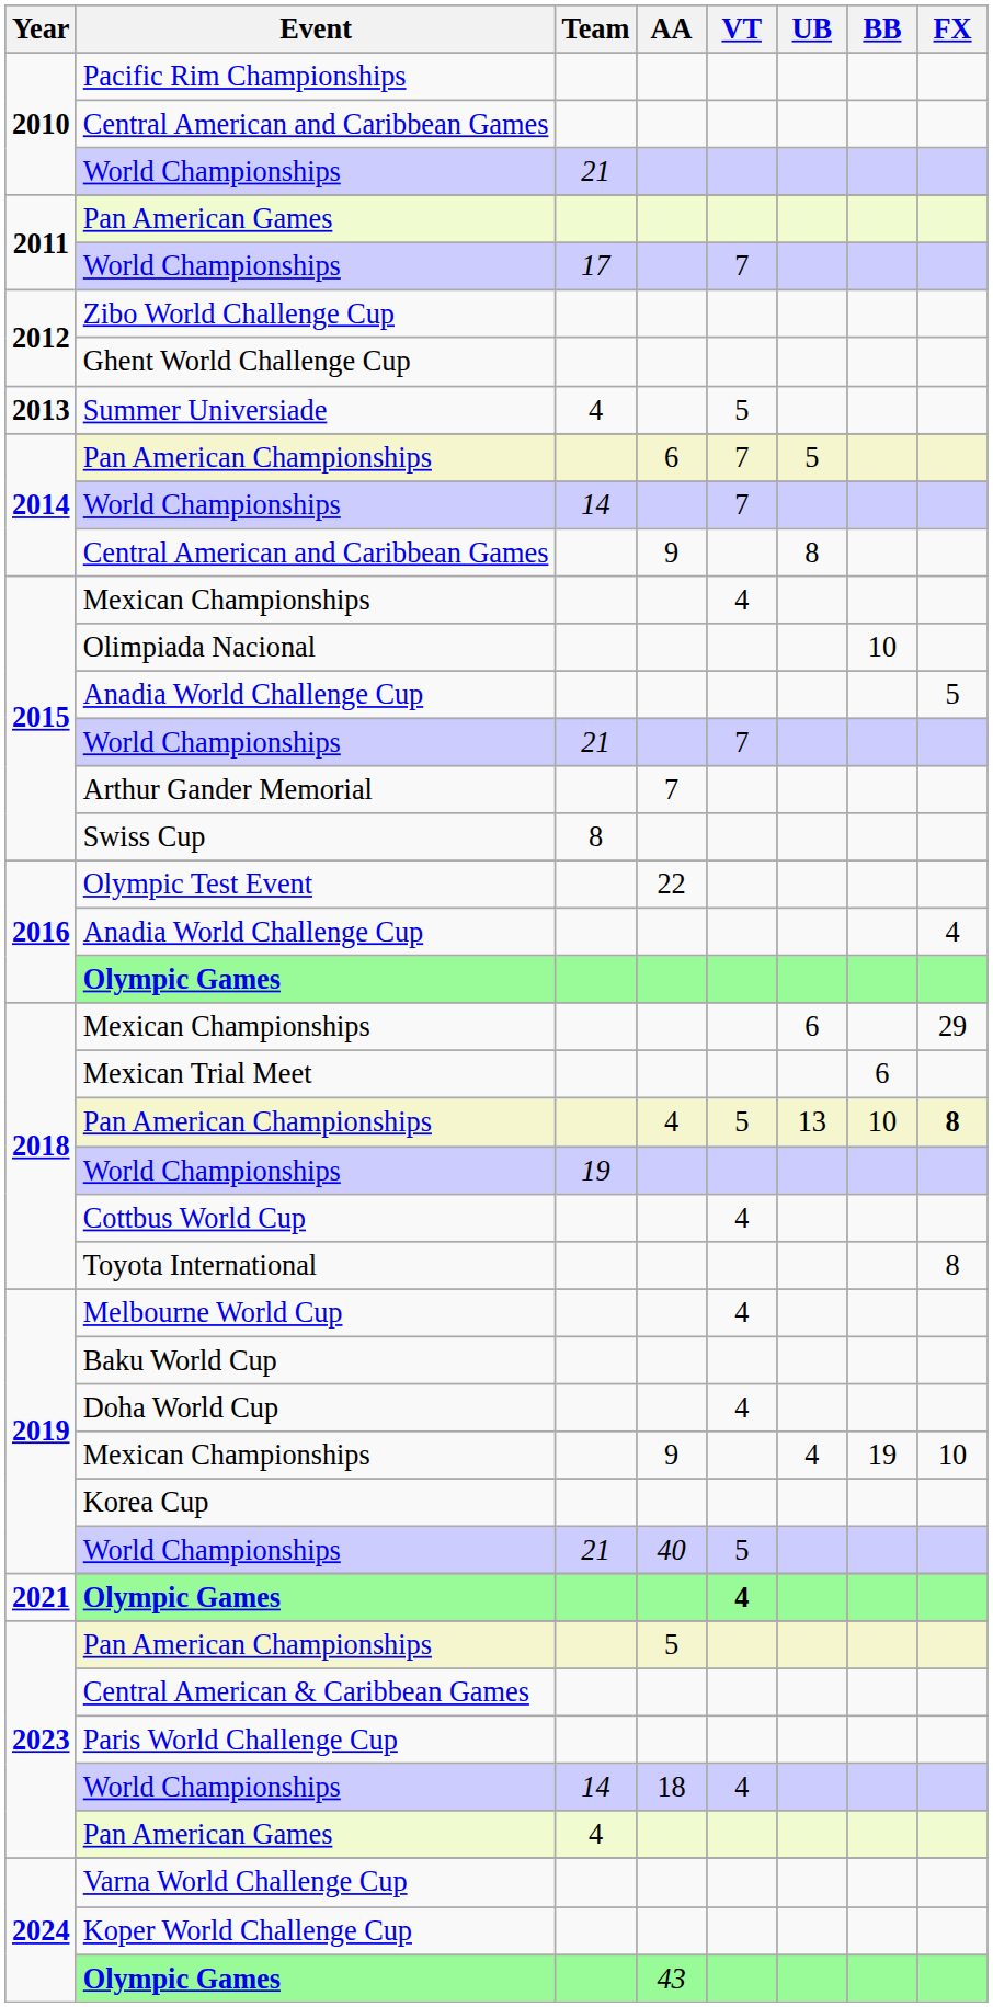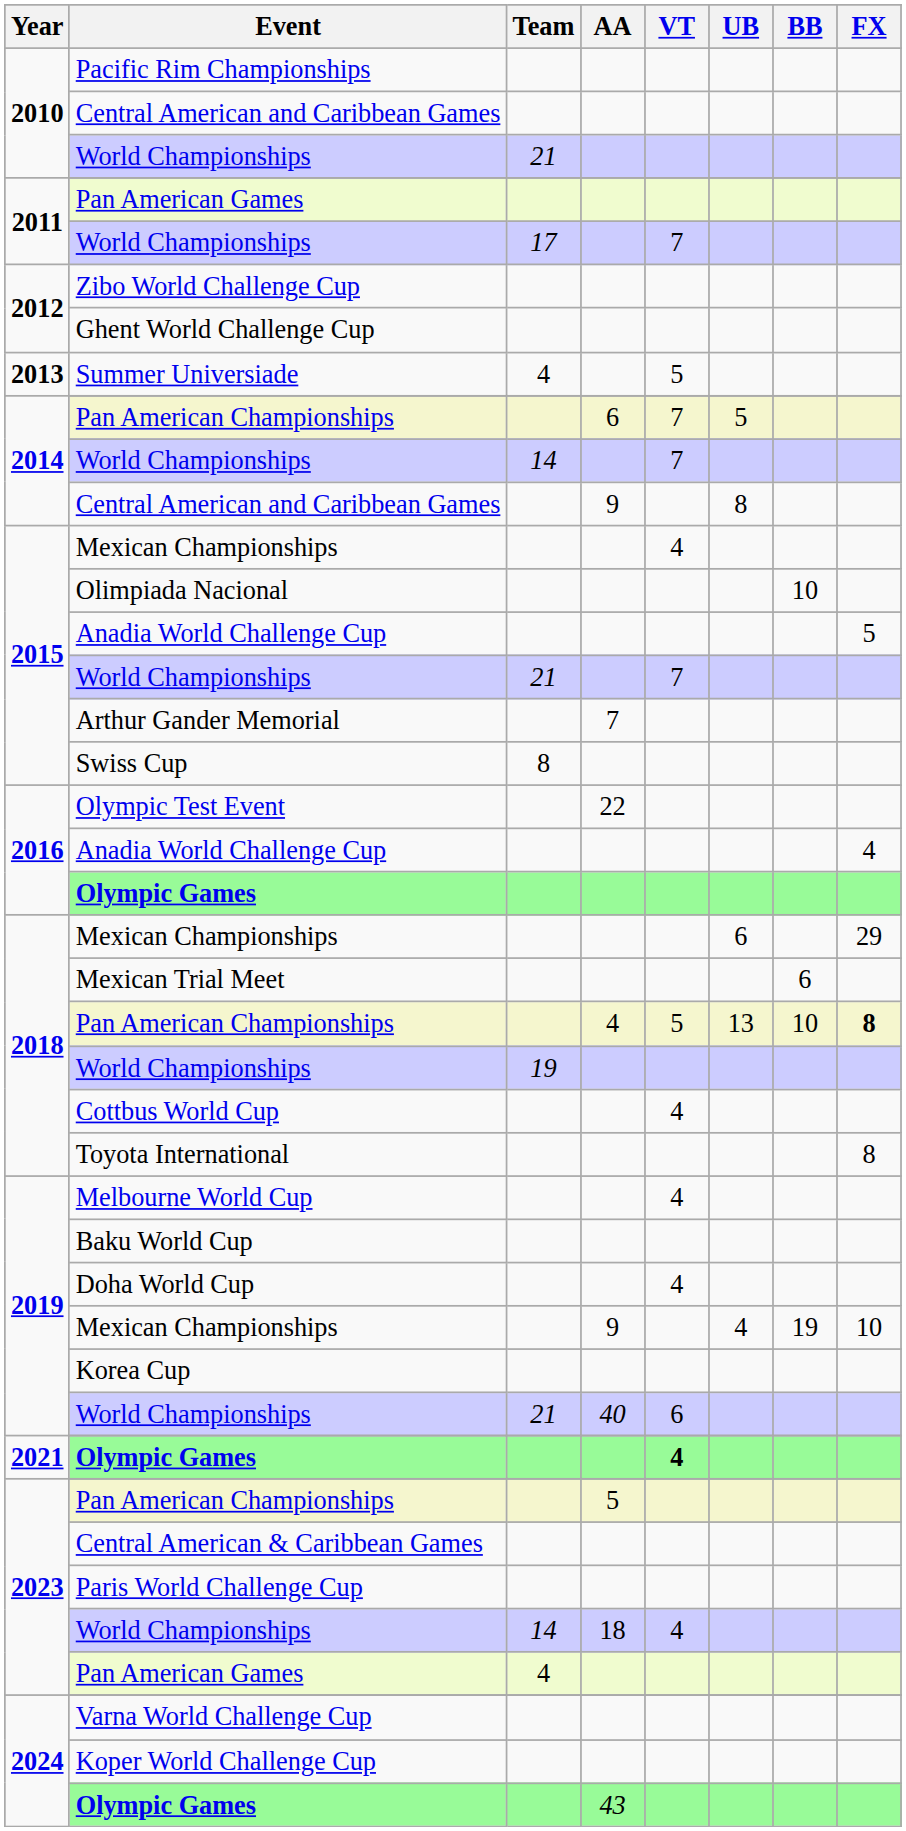 <table class="wikitable" style="text-align:center; font-size:95%;">
 <tr>
 <th align=center>Year</th>
 <th align=center>Event</th>
 <th style="width:30px;">Team</th>
 <th style="width:30px;">AA</th>
 <th style="width:30px;"><a href='#'>VT</a></th>
 <th style="width:30px;"><a href='#'>UB</a></th>
 <th style="width:30px;"><a href='#'>BB</a></th>
 <th style="width:30px;"><a href='#'>FX</a></th>
 </tr>
 <tr>
 <td rowspan="3"><strong>2010</strong></td>
 <td align=left><a href='#'>Pacific Rim Championships</a></td>
 <td></td>
 <td></td>
 <td></td>
 <td></td>
 <td></td>
 <td></td>
 </tr>
 <tr>
 <td align=left><a href='#'>Central American and Caribbean Games</a></td>
 <td></td>
 <td></td>
 <td></td>
 <td></td>
 <td></td>
 <td></td>
 </tr>
 <tr bgcolor=#CCCCFF>
 <td align=left><a href='#'>World Championships</a></td>
 <td><em>21</em></td>
 <td></td>
 <td></td>
 <td></td>
 <td></td>
 <td></td>
 </tr>
 <tr>
 <td rowspan="3"><strong>2011</strong></td>
 </tr>
 <tr bgcolor=#f0fccf>
 <td align=left><a href='#'>Pan American Games</a></td>
 <td></td>
 <td></td>
 <td></td>
 <td></td>
 <td></td>
 <td></td>
 </tr>
 <tr bgcolor=#CCCCFF>
 <td align=left><a href='#'>World Championships</a></td>
 <td><em>17</em></td>
 <td></td>
 <td>7</td>
 <td></td>
 <td></td>
 <td></td>
 </tr>
 <tr>
 <td rowspan="2"><strong>2012</strong></td>
 <td align=left><a href='#'>Zibo World Challenge Cup</a></td>
 <td></td>
 <td></td>
 <td></td>
 <td></td>
 <td></td>
 <td></td>
 </tr>
 <tr>
 <td align=left>Ghent World Challenge Cup</td>
 <td></td>
 <td></td>
 <td></td>
 <td></td>
 <td></td>
 <td></td>
 </tr>
 <tr>
 <td rowspan="1"><strong>2013</strong></td>
 <td align=left><a href='#'>Summer Universiade</a></td>
 <td>4</td>
 <td></td>
 <td>5</td>
 <td></td>
 <td></td>
 <td></td>
 </tr>
 <tr>
 <td rowspan="4"><strong><a href='#'>2014</a></strong></td>
 </tr>
 <tr bgcolor=#F5F6CE>
 <td align=left><a href='#'>Pan American Championships</a></td>
 <td></td>
 <td>6</td>
 <td>7</td>
 <td>5</td>
 <td></td>
 <td></td>
 </tr>
 <tr bgcolor=#CCCCFF>
 <td align=left><a href='#'>World Championships</a></td>
 <td><em>14</em></td>
 <td></td>
 <td>7</td>
 <td></td>
 <td></td>
 <td></td>
 </tr>
 <tr>
 <td align=left><a href='#'>Central American and Caribbean Games</a></td>
 <td></td>
 <td>9</td>
 <td></td>
 <td>8</td>
 <td></td>
 <td></td>
 </tr>
 <tr>
 <td rowspan="6"><strong><a href='#'>2015</a></strong></td>
 <td align=left>Mexican Championships</td>
 <td></td>
 <td></td>
 <td>4</td>
 <td></td>
 <td></td>
 <td></td>
 </tr>
 <tr>
 <td align=left>Olimpiada Nacional</td>
 <td></td>
 <td></td>
 <td></td>
 <td></td>
 <td>10</td>
 <td></td>
 </tr>
 <tr>
 <td align=left><a href='#'>Anadia World Challenge Cup</a></td>
 <td></td>
 <td></td>
 <td></td>
 <td></td>
 <td></td>
 <td>5</td>
 </tr>
 <tr bgcolor=#CCCCFF>
 <td align=left><a href='#'>World Championships</a></td>
 <td><em>21</em></td>
 <td></td>
 <td>7</td>
 <td></td>
 <td></td>
 <td></td>
 </tr>
 <tr>
 <td align=left>Arthur Gander Memorial</td>
 <td></td>
 <td>7</td>
 <td></td>
 <td></td>
 <td></td>
 <td></td>
 </tr>
 <tr>
 <td align=left>Swiss Cup</td>
 <td>8</td>
 <td></td>
 <td></td>
 <td></td>
 <td></td>
 <td></td>
 </tr>
 <tr>
 <td rowspan="3"><strong><a href='#'>2016</a></strong></td>
 <td align=left><a href='#'>Olympic Test Event</a></td>
 <td></td>
 <td>22</td>
 <td></td>
 <td></td>
 <td></td>
 <td></td>
 </tr>
 <tr>
 <td align=left><a href='#'>Anadia World Challenge Cup</a></td>
 <td></td>
 <td></td>
 <td></td>
 <td></td>
 <td></td>
 <td>4</td>
 </tr>
 <tr bgcolor=#98FB98>
 <td align=left><strong><a href='#'>Olympic Games</a></strong></td>
 <td></td>
 <td><strong></strong></td>
 <td></td>
 <td></td>
 <td></td>
 <td></td>
 </tr>
 <tr>
 <td rowspan="6"><strong><a href='#'>2018</a></strong></td>
 <td align=left>Mexican Championships</td>
 <td></td>
 <td></td>
 <td></td>
 <td>6</td>
 <td></td>
 <td>29</td>
 </tr>
 <tr>
 <td align=left>Mexican Trial Meet</td>
 <td></td>
 <td></td>
 <td></td>
 <td></td>
 <td>6</td>
 <td></td>
 </tr>
 <tr bgcolor=#F5F6CE>
 <td align=left><a href='#'>Pan American Championships</a></td>
 <td></td>
 <td>4</td>
 <td>5</td>
 <td>13</td>
 <td>10</td>
 <td><strong>8</strong></td>
 </tr>
 <tr bgcolor=#CCCCFF>
 <td align=left><a href='#'>World Championships</a></td>
 <td><em>19</em></td>
 <td></td>
 <td></td>
 <td></td>
 <td></td>
 <td></td>
 </tr>
 <tr>
 <td align=left><a href='#'>Cottbus World Cup</a></td>
 <td></td>
 <td></td>
 <td>4</td>
 <td></td>
 <td></td>
 <td></td>
 </tr>
 <tr>
 <td align=left>Toyota International</td>
 <td></td>
 <td></td>
 <td></td>
 <td></td>
 <td></td>
 <td>8</td>
 </tr>
 <tr>
 <td rowspan="6"><strong><a href='#'>2019</a></strong></td>
 <td align=left><a href='#'>Melbourne World Cup</a></td>
 <td></td>
 <td></td>
 <td>4</td>
 <td></td>
 <td></td>
 <td></td>
 </tr>
 <tr>
 <td align=left>Baku World Cup</td>
 <td></td>
 <td></td>
 <td></td>
 <td></td>
 <td></td>
 <td></td>
 </tr>
 <tr>
 <td align=left>Doha World Cup</td>
 <td></td>
 <td></td>
 <td>4</td>
 <td></td>
 <td></td>
 <td></td>
 </tr>
 <tr>
 <td align=left>Mexican Championships</td>
 <td></td>
 <td>9</td>
 <td></td>
 <td>4</td>
 <td>19</td>
 <td>10</td>
 </tr>
 <tr>
 <td align=left>Korea Cup</td>
 <td></td>
 <td></td>
 <td></td>
 <td></td>
 <td></td>
 <td></td>
 </tr>
 <tr bgcolor=#CCCCFF>
 <td align=left><a href='#'>World Championships</a></td>
 <td><em>21</em></td>
 <td><em>40</em></td>
-<td>5</td>
+<td>6</td>
 <td></td>
 <td></td>
 <td></td>
 </tr>
 <tr>
 <td rowspan="2"><strong><a href='#'>2021</a></strong></td>
 </tr>
 <tr bgcolor=#98FB98>
 <td align=left><strong><a href='#'>Olympic Games</a></strong></td>
 <td></td>
 <td></td>
 <td><strong>4</strong></td>
 <td></td>
 <td></td>
 <td></td>
 </tr>
 <tr>
 <td rowspan="6"><strong><a href='#'>2023</a></strong></td>
 </tr>
 <tr bgcolor=#F5F6CE>
 <td align=left><a href='#'>Pan American Championships</a></td>
 <td></td>
 <td>5</td>
 <td></td>
 <td></td>
 <td></td>
 <td></td>
 </tr>
 <tr>
 <td align=left><a href='#'>Central American & Caribbean Games</a></td>
 <td></td>
 <td></td>
 <td></td>
 <td></td>
 <td></td>
 <td></td>
 </tr>
 <tr>
 <td align=left><a href='#'>Paris World Challenge Cup</a></td>
 <td></td>
 <td></td>
 <td></td>
 <td></td>
 <td></td>
 <td></td>
 </tr>
 <tr bgcolor=#CCCCFF>
 <td align=left><a href='#'>World Championships</a></td>
 <td><em>14</em></td>
 <td>18</td>
 <td>4</td>
 <td></td>
 <td></td>
 <td></td>
 </tr>
 <tr bgcolor=#f0fccf>
 <td align=left><a href='#'>Pan American Games</a></td>
 <td>4</td>
 <td></td>
 <td></td>
 <td></td>
 <td></td>
 <td></td>
 </tr>
 <tr>
 <td rowspan="4"><strong><a href='#'>2024</a></strong></td>
 </tr>
 <tr>
 <td align=left><a href='#'>Varna World Challenge Cup</a></td>
 <td></td>
 <td></td>
 <td></td>
 <td></td>
 <td></td>
 <td></td>
 </tr>
 <tr>
 <td align=left><a href='#'>Koper World Challenge Cup</a></td>
 <td></td>
 <td></td>
 <td></td>
 <td></td>
 <td></td>
 <td></td>
 </tr>
 <tr bgcolor=98FB98>
 <td align=left><strong><a href='#'>Olympic Games</a></strong></td>
 <td></td>
 <td><em>43</em></td>
 <td></td>
 <td></td>
 <td></td>
 <td></td>
 </tr>
 </table>
